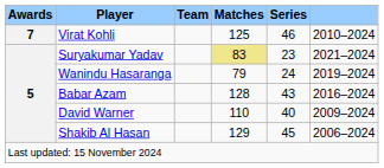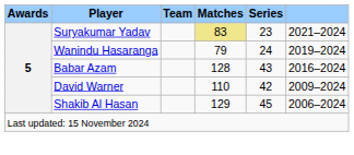 <table class="wikitable sortable defaultleft" style="font-size: 95%">
 <tr>
 <th style="background-color:#9cf;" scope="col">Awards</th>
 <th style="background-color:#9cf;" scope="col">Player</th>
 <th style="background-color:#9cf;" scope="col">Team</th>
 <th style="background-color:#9cf;" scope="col">Matches</th>
 <th style="background-color:#9cf;" scope="col">Series</th>
 <th style="background-color:#9cf;" scope="col"></th>
-</tr>
-<tr>
-<th scope="row">7</th>
-<td><a href='#'>Virat Kohli</a></td>
-<td></td>
-<td style="text-align:center;">125</td>
-<td style="text-align:center;">46</td>
-<td style="text-align:center;">2010–2024</td>
 </tr>
 <tr>
 <th rowspan=5 scope="row">5</th>
 <td><a href='#'>Suryakumar Yadav</a></td>
 <td></td>
 <td style="background: khaki; text-align:center;">83</td>
 <td style="text-align:center;">23</td>
 <td style="text-align:center;">2021–2024</td>
 </tr>
 <tr>
 <td><a href='#'>Wanindu Hasaranga</a></td>
 <td></td>
 <td style="text-align:center;">79</td>
 <td style="text-align:center;">24</td>
 <td style="text-align:center;">2019–2024</td>
 </tr>
 <tr>
 <td><a href='#'>Babar Azam</a></td>
 <td></td>
 <td style="text-align:center;">128</td>
 <td style="text-align:center;">43</td>
 <td style="text-align:center;">2016–2024</td>
 </tr>
 <tr>
 <td><a href='#'>David Warner</a></td>
 <td></td>
 <td style="text-align:center;">110</td>
-<td style="text-align:center;">40</td>
+<td style="text-align:center;">42</td>
 <td style="text-align:center;">2009–2024</td>
 </tr>
 <tr>
 <td><a href='#'>Shakib Al Hasan</a></td>
 <td></td>
 <td style="text-align:center;">129</td>
 <td style="text-align:center;">45</td>
 <td style="text-align:center;">2006–2024</td>
 </tr>
 <tr class="sortbottom">
 <td colspan="6" style="text-align:left;"><small>Last updated: 15 November 2024</small></td>
 </tr>
 </table>
